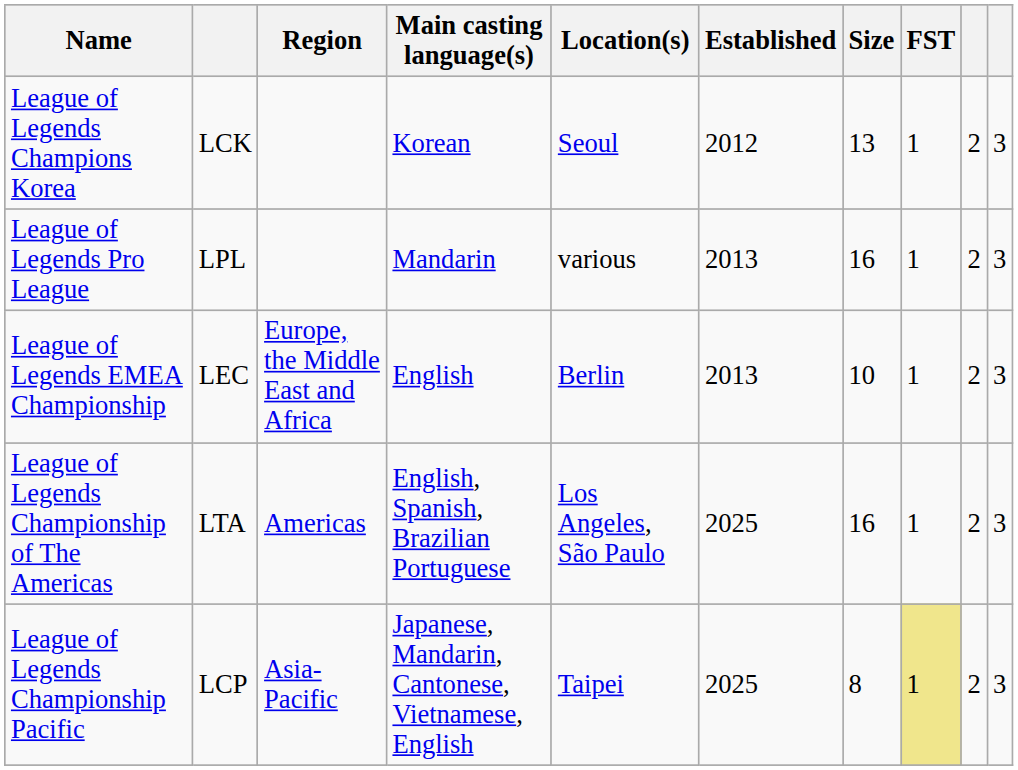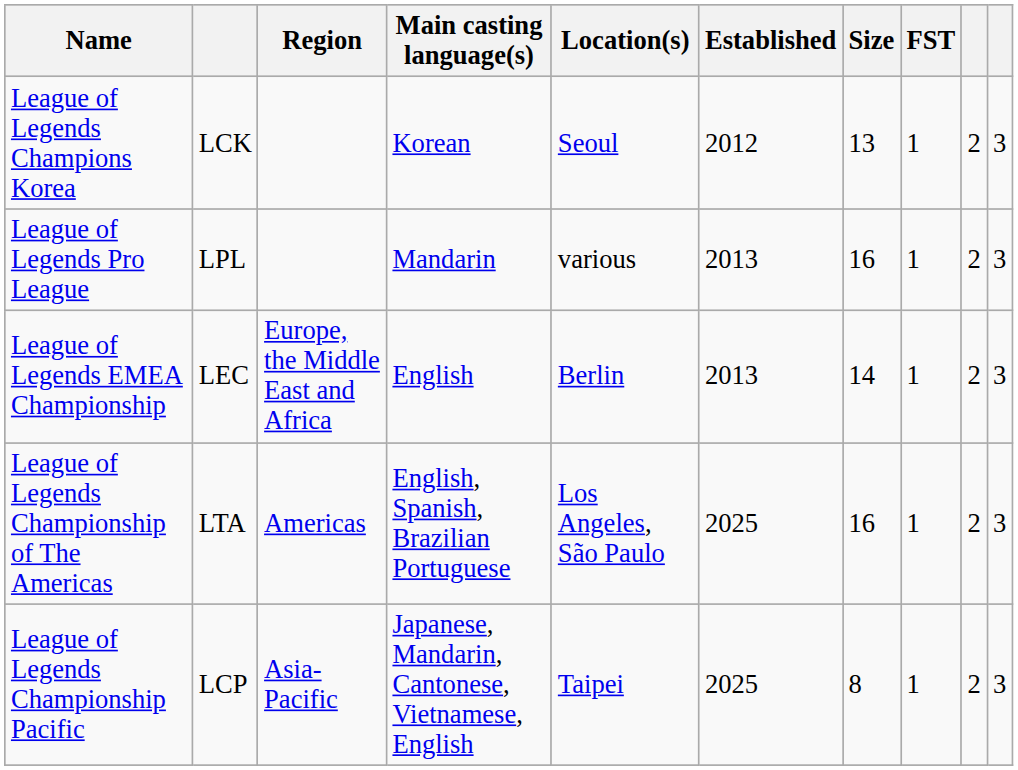 <table class="wikitable plainrowheaders sortable">
 <tr>
 <th rowspan="2">Name</th>
 <th rowspan="2"></th>
 <th rowspan="2">Region</th>
 <th rowspan="2">Main casting language(s)</th>
 <th rowspan="2">Location(s)</th>
 <th rowspan="2">Established</th>
 <th rowspan="2">Size</th>
 <th rowspan="2">FST</th>
 <th rowspan="2"></th>
 <th rowspan="2"></th>
 </tr>
 <tr>
 </tr>
 <tr>
 <td scope="row"><a href='#'>League of Legends Champions Korea</a></td>
 <td>LCK</td>
 <td></td>
 <td><a href='#'>Korean</a></td>
 <td><a href='#'>Seoul</a></td>
 <td>2012</td>
 <td>13</td>
 <td>1</td>
 <td>2</td>
 <td>3</td>
 </tr>
 <tr>
 <td scope="row"><a href='#'>League of Legends Pro League</a></td>
 <td>LPL</td>
 <td></td>
 <td><a href='#'>Mandarin</a></td>
 <td>various</td>
 <td>2013</td>
 <td>16</td>
 <td>1</td>
 <td>2</td>
 <td>3</td>
 </tr>
 <tr>
 <td scope="row"><a href='#'>League of Legends EMEA Championship</a></td>
 <td>LEC</td>
 <td> <a href='#'>Europe, the Middle East and Africa</a></td>
 <td><a href='#'>English</a></td>
 <td><a href='#'>Berlin</a></td>
 <td>2013</td>
-<td>10</td>
+<td>14</td>
 <td>1</td>
 <td>2</td>
 <td>3</td>
 </tr>
 <tr>
 <td scope="row"><a href='#'>League of Legends Championship of The Americas</a></td>
 <td>LTA</td>
 <td><a href='#'>Americas</a></td>
 <td><a href='#'>English</a>, <a href='#'>Spanish</a>, <a href='#'>Brazilian Portuguese</a></td>
 <td><a href='#'>Los Angeles</a>, <a href='#'>São Paulo</a></td>
 <td>2025</td>
 <td>16</td>
 <td>1</td>
 <td>2</td>
 <td>3</td>
 </tr>
 <tr>
 <td><a href='#'>League of Legends Championship Pacific</a></td>
 <td>LCP</td>
 <td><a href='#'>Asia-Pacific</a></td>
 <td><a href='#'>Japanese</a>, <a href='#'>Mandarin</a>, <a href='#'>Cantonese</a>, <a href='#'>Vietnamese</a>, <a href='#'>English</a></td>
 <td><a href='#'>Taipei</a></td>
 <td>2025</td>
 <td>8</td>
-<td style="background: khaki;">1</td>
+<td>1</td>
 <td>2</td>
 <td>3</td>
 </tr>
 </table>
